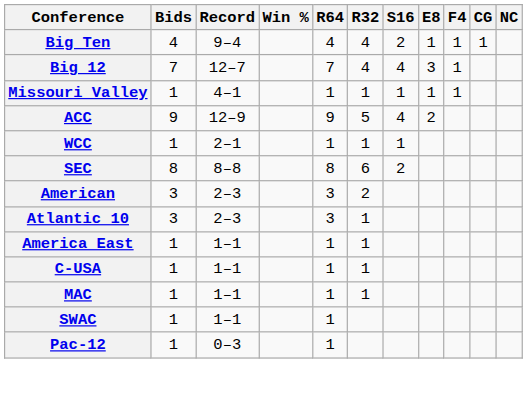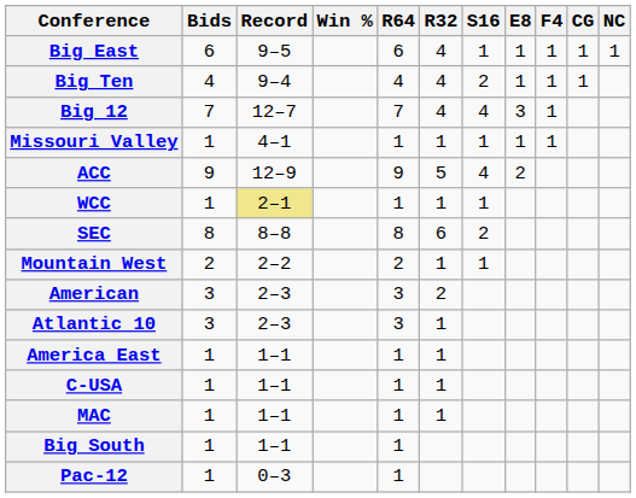 <table class="wikitable sortable plainrowheaders" style="text-align:center;">
 <tr>
 <th scope="col">Conference</th>
 <th scope="col">Bids</th>
 <th scope="col">Record</th>
 <th scope="col">Win %</th>
 <th scope="col">R64</th>
 <th scope="col">R32</th>
 <th scope="col">S16</th>
 <th scope="col">E8</th>
 <th scope="col">F4</th>
 <th scope="col">CG</th>
 <th scope="col">NC</th>
+</tr>
+<tr>
+<th scope="row"><a href='#'>Big East</a></th>
+<td>6</td>
+<td>9–5</td>
+<td></td>
+<td>6</td>
+<td>4</td>
+<td>1</td>
+<td>1</td>
+<td>1</td>
+<td>1</td>
+<td>1</td>
 </tr>
 <tr>
 <th scope="row"><a href='#'>Big Ten</a></th>
 <td>4</td>
 <td>9–4</td>
 <td></td>
 <td>4</td>
 <td>4</td>
 <td>2</td>
 <td>1</td>
 <td>1</td>
 <td>1</td>
 <td></td>
 </tr>
 <tr>
 <th scope="row"><a href='#'>Big 12</a></th>
 <td>7</td>
 <td>12–7</td>
 <td></td>
 <td>7</td>
 <td>4</td>
 <td>4</td>
 <td>3</td>
 <td>1</td>
 <td></td>
 <td></td>
 </tr>
 <tr>
 <th scope="row"><a href='#'>Missouri Valley</a></th>
 <td>1</td>
 <td>4–1</td>
 <td></td>
 <td>1</td>
 <td>1</td>
 <td>1</td>
 <td>1</td>
 <td>1</td>
 <td></td>
 <td></td>
 </tr>
 <tr>
 <th scope="row"><a href='#'>ACC</a></th>
 <td>9</td>
 <td>12–9</td>
 <td></td>
 <td>9</td>
 <td>5</td>
 <td>4</td>
 <td>2</td>
 <td></td>
 <td></td>
 <td></td>
 </tr>
 <tr>
 <th scope="row"><a href='#'>WCC</a></th>
 <td>1</td>
-<td>2–1</td>
+<td style="background: khaki;">2–1</td>
 <td></td>
 <td>1</td>
 <td>1</td>
 <td>1</td>
 <td></td>
 <td></td>
 <td></td>
 <td></td>
 </tr>
 <tr>
 <th scope="row"><a href='#'>SEC</a></th>
 <td>8</td>
 <td>8–8</td>
 <td></td>
 <td>8</td>
 <td>6</td>
 <td>2</td>
+<td></td>
+<td></td>
+<td></td>
+<td></td>
+</tr>
+<tr>
+<th scope="row"><a href='#'>Mountain West</a></th>
+<td>2</td>
+<td>2–2</td>
+<td></td>
+<td>2</td>
+<td>1</td>
+<td>1</td>
 <td></td>
 <td></td>
 <td></td>
 <td></td>
 </tr>
 <tr>
 <th scope="row"><a href='#'>American</a></th>
 <td>3</td>
 <td>2–3</td>
 <td></td>
 <td>3</td>
 <td>2</td>
 <td></td>
 <td></td>
 <td></td>
 <td></td>
 <td></td>
 </tr>
 <tr>
 <th scope="row"><a href='#'>Atlantic 10</a></th>
 <td>3</td>
 <td>2–3</td>
 <td></td>
 <td>3</td>
 <td>1</td>
 <td></td>
 <td></td>
 <td></td>
 <td></td>
 <td></td>
 </tr>
 <tr>
 <th scope="row"><a href='#'>America East</a></th>
 <td>1</td>
 <td>1–1</td>
 <td></td>
 <td>1</td>
 <td>1</td>
 <td></td>
 <td></td>
 <td></td>
 <td></td>
 <td></td>
 </tr>
 <tr>
 <th scope="row"><a href='#'>C-USA</a></th>
 <td>1</td>
 <td>1–1</td>
 <td></td>
 <td>1</td>
 <td>1</td>
 <td></td>
 <td></td>
 <td></td>
 <td></td>
 <td></td>
 </tr>
 <tr>
 <th scope="row"><a href='#'>MAC</a></th>
 <td>1</td>
 <td>1–1</td>
 <td></td>
 <td>1</td>
 <td>1</td>
 <td></td>
 <td></td>
 <td></td>
 <td></td>
 <td></td>
 </tr>
 <tr>
-<th scope="row"><a href='#'>SWAC</a></th>
+<th scope="row"><a href='#'>Big South</a></th>
 <td>1</td>
 <td>1–1</td>
 <td></td>
 <td>1</td>
 <td></td>
 <td></td>
 <td></td>
 <td></td>
 <td></td>
 <td></td>
 </tr>
 <tr>
 <th scope="row"><a href='#'>Pac-12</a></th>
 <td>1</td>
 <td>0–3</td>
 <td></td>
 <td>1</td>
 <td></td>
 <td></td>
 <td></td>
 <td></td>
 <td></td>
 <td></td>
 </tr>
 </table>
